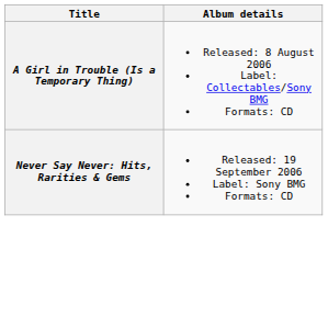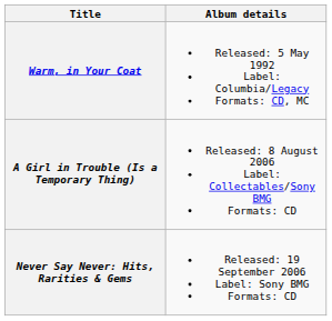 <table class="wikitable plainrowheaders" style="text-align:center;">
 <tr>
 <th scope="col" style="width:15em;">Title</th>
 <th scope="col" style="width:15em;">Album details</th>
+</tr>
+<tr>
+<th scope="row"><em><a href='#'>Warm, in Your Coat</a></em></th>
+<td><br><ul><li>Released: 5 May 1992</li><li>Label: Columbia/<a href='#'>Legacy</a></li><li>Formats: <a href='#'>CD</a>, MC</li></ul></td>
 </tr>
 <tr>
 <th scope="row"><em>A Girl in Trouble (Is a Temporary Thing)</em></th>
 <td><br><ul><li>Released: 8 August 2006</li><li>Label: <a href='#'>Collectables</a>/<a href='#'>Sony BMG</a></li><li>Formats: CD</li></ul></td>
 </tr>
 <tr>
 <th scope="row"><em>Never Say Never: Hits, Rarities & Gems</em></th>
 <td><br><ul><li>Released: 19 September 2006</li><li>Label: Sony BMG</li><li>Formats: CD</li></ul></td>
 </tr>
 </table>
